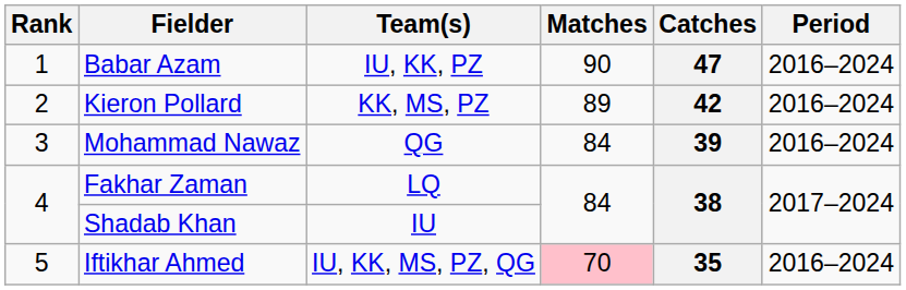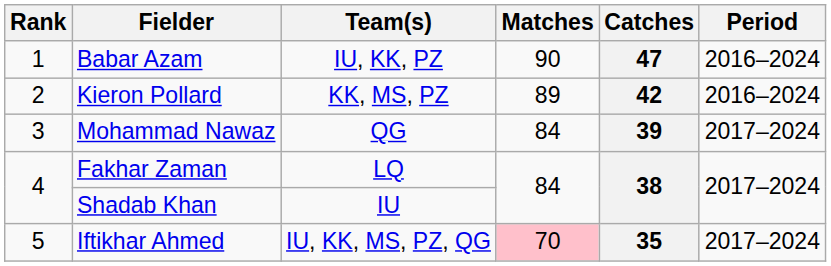 <table class="wikitable" style="text-align:center;">
 <tr>
 <th>Rank</th>
 <th>Fielder</th>
 <th>Team(s)</th>
 <th>Matches</th>
 <th>Catches</th>
 <th>Period</th>
 </tr>
 <tr>
 <td>1</td>
 <td style="text-align:left"><a href='#'>Babar Azam</a></td>
 <td><a href='#'>IU</a>, <a href='#'>KK</a>, <a href='#'>PZ</a></td>
 <td>90</td>
 <th>47</th>
 <td>2016–2024</td>
 </tr>
 <tr>
 <td>2</td>
 <td style="text-align:left"><a href='#'>Kieron Pollard</a></td>
 <td><a href='#'>KK</a>, <a href='#'>MS</a>, <a href='#'>PZ</a></td>
 <td>89</td>
 <th>42</th>
 <td>2016–2024</td>
 </tr>
 <tr>
 <td>3</td>
 <td style="text-align:left"><a href='#'>Mohammad Nawaz</a></td>
 <td><a href='#'>QG</a></td>
 <td>84</td>
 <th>39</th>
-<td>2016–2024</td>
+<td>2017–2024</td>
 </tr>
 <tr>
 <td rowspan="2">4</td>
 <td style="text-align:left"><a href='#'>Fakhar Zaman</a></td>
 <td><a href='#'>LQ</a></td>
 <td rowspan="2">84</td>
 <th rowspan="2">38</th>
 <td rowspan="2">2017–2024</td>
 </tr>
 <tr>
 <td style="text-align:left"><a href='#'>Shadab Khan</a></td>
 <td><a href='#'>IU</a></td>
 </tr>
 <tr>
 <td>5</td>
 <td style="text-align:left"><a href='#'>Iftikhar Ahmed</a></td>
 <td><a href='#'>IU</a>, <a href='#'>KK</a>, <a href='#'>MS</a>, <a href='#'>PZ</a>, <a href='#'>QG</a></td>
 <td style="background: pink;">70</td>
 <th>35</th>
-<td>2016–2024</td>
+<td>2017–2024</td>
 </tr>
 </table>
